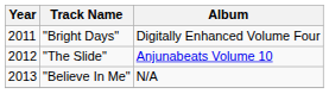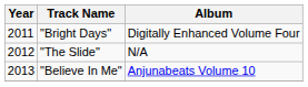 <table class="wikitable">
 <tr>
 <th>Year</th>
 <th>Track Name</th>
 <th>Album</th>
 </tr>
 <tr>
 <td>2011</td>
 <td>"Bright Days"</td>
 <td>Digitally Enhanced Volume Four</td>
 </tr>
 <tr>
 <td>2012</td>
 <td>"The Slide"</td>
-<td><a href='#'>Anjunabeats Volume 10</a></td>
+<td>N/A</td>
 </tr>
 <tr>
 <td>2013</td>
 <td>"Believe In Me"</td>
-<td>N/A</td>
+<td><a href='#'>Anjunabeats Volume 10</a></td>
 </tr>
 <tr>
 </tr>
 </table>
